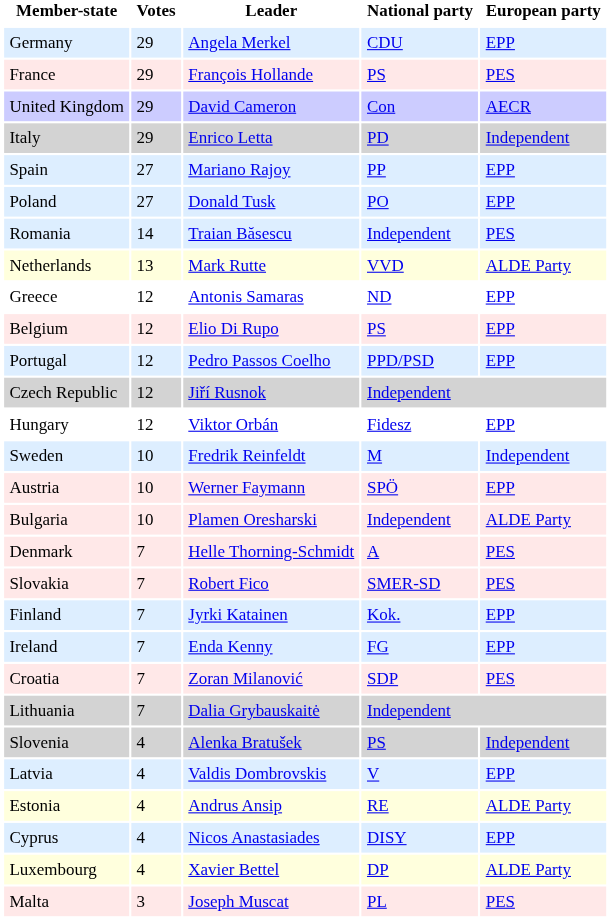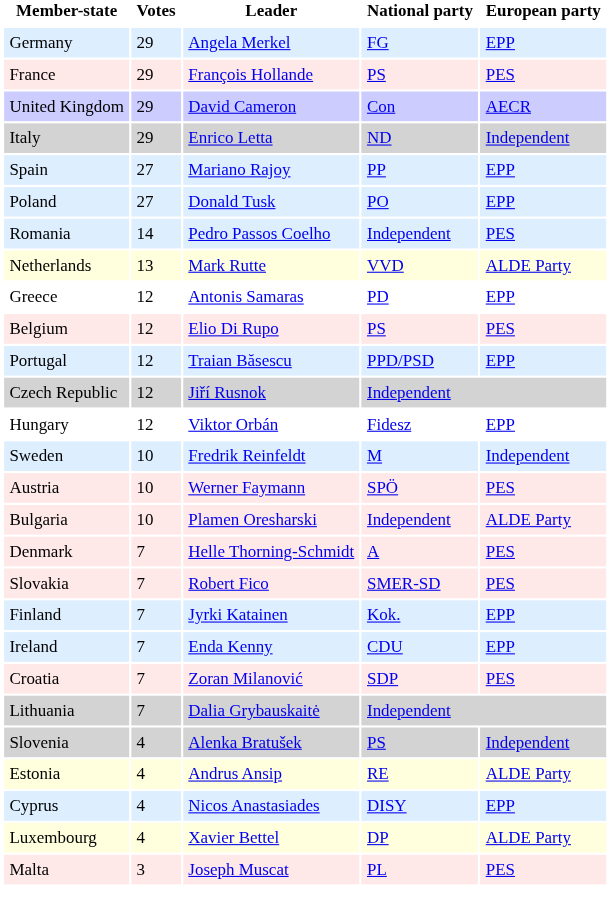 <table border=0 cellpadding=5 cellspacing=2>
 <tr ----bgcolor=lightgrey>
 <th>Member-state</th>
 <th>Votes</th>
 <th>Leader</th>
 <th>National party</th>
 <th>European party</th>
 </tr>
 <tr ---- bgcolor=#DDEEFF>
 <td>Germany</td>
 <td>29</td>
 <td><a href='#'>Angela Merkel</a></td>
-<td><a href='#'>CDU</a></td>
+<td><a href='#'>FG</a></td>
 <td><a href='#'>EPP</a></td>
 </tr>
 <tr ---- bgcolor=#FFE8E8>
 <td>France</td>
 <td>29</td>
 <td><a href='#'>François Hollande</a></td>
 <td><a href='#'>PS</a></td>
 <td><a href='#'>PES</a></td>
 </tr>
 <tr ---- bgcolor=#CCCCFF>
 <td>United Kingdom</td>
 <td>29</td>
 <td><a href='#'>David Cameron</a></td>
 <td><a href='#'>Con</a></td>
 <td><a href='#'>AECR</a></td>
 </tr>
 <tr ---- bgcolor=lightgrey>
 <td>Italy</td>
 <td>29</td>
 <td><a href='#'>Enrico Letta</a></td>
-<td><a href='#'>PD</a></td>
+<td><a href='#'>ND</a></td>
 <td><a href='#'>Independent</a></td>
 </tr>
 <tr ---- bgcolor=#DDEEFF>
 <td>Spain</td>
 <td>27</td>
 <td><a href='#'>Mariano Rajoy</a></td>
 <td><a href='#'>PP</a></td>
 <td><a href='#'>EPP</a></td>
 </tr>
 <tr ---- bgcolor=#DDEEFF>
 <td>Poland</td>
 <td>27</td>
 <td><a href='#'>Donald Tusk</a></td>
 <td><a href='#'>PO</a></td>
 <td><a href='#'>EPP</a></td>
 </tr>
 <tr ---- bgcolor=#DDEEFF>
 <td>Romania</td>
 <td>14</td>
-<td><a href='#'>Traian Băsescu</a></td>
+<td><a href='#'>Pedro Passos Coelho</a></td>
 <td><a href='#'>Independent</a></td>
 <td><a href='#'>PES</a></td>
 </tr>
 <tr ---- bgcolor=#FFFFDD>
 <td>Netherlands</td>
 <td>13</td>
 <td><a href='#'>Mark Rutte</a></td>
 <td><a href='#'>VVD</a></td>
 <td><a href='#'>ALDE Party</a></td>
 </tr>
 <tr ----bgcolor=#DDEEFF>
 <td>Greece</td>
 <td>12</td>
 <td><a href='#'>Antonis Samaras</a></td>
-<td><a href='#'>ND</a></td>
+<td><a href='#'>PD</a></td>
 <td><a href='#'>EPP</a></td>
 </tr>
 <tr ---- bgcolor=#FFE8E8>
 <td>Belgium</td>
 <td>12</td>
 <td><a href='#'>Elio Di Rupo</a></td>
 <td><a href='#'>PS</a></td>
-<td><a href='#'>EPP</a></td>
+<td><a href='#'>PES</a></td>
 </tr>
 <tr ---- bgcolor=#DDEEFF>
 <td>Portugal</td>
 <td>12</td>
-<td><a href='#'>Pedro Passos Coelho</a></td>
+<td><a href='#'>Traian Băsescu</a></td>
 <td><a href='#'>PPD/PSD</a></td>
 <td><a href='#'>EPP</a></td>
 </tr>
 <tr ---- bgcolor=lightgrey>
 <td>Czech Republic</td>
 <td>12</td>
 <td><a href='#'>Jiří Rusnok</a></td>
 <td colspan=2><a href='#'>Independent</a></td>
 </tr>
 <tr ----bgcolor=#DDEEFF>
 <td>Hungary</td>
 <td>12</td>
 <td><a href='#'>Viktor Orbán</a></td>
 <td><a href='#'>Fidesz</a></td>
 <td><a href='#'>EPP</a></td>
 </tr>
 <tr ---- bgcolor=#DDEEFF>
 <td>Sweden</td>
 <td>10</td>
 <td><a href='#'>Fredrik Reinfeldt</a></td>
 <td><a href='#'>M</a></td>
 <td><a href='#'>Independent</a></td>
 </tr>
 <tr ---- bgcolor=#FFE8E8>
 <td>Austria</td>
 <td>10</td>
 <td><a href='#'>Werner Faymann</a></td>
 <td><a href='#'>SPÖ</a></td>
-<td><a href='#'>EPP</a></td>
+<td><a href='#'>PES</a></td>
 </tr>
 <tr ---- bgcolor=#FFE8E8>
 <td>Bulgaria</td>
 <td>10</td>
 <td><a href='#'>Plamen Oresharski</a></td>
 <td><a href='#'>Independent</a></td>
 <td><a href='#'>ALDE Party</a></td>
 </tr>
 <tr ---- bgcolor=#FFE8E8>
 <td>Denmark</td>
 <td>7</td>
 <td><a href='#'>Helle Thorning-Schmidt</a></td>
 <td><a href='#'>A</a></td>
 <td><a href='#'>PES</a></td>
 </tr>
 <tr ---- bgcolor=#FFE8E8>
 <td>Slovakia</td>
 <td>7</td>
 <td><a href='#'>Robert Fico</a></td>
 <td><a href='#'>SMER-SD</a></td>
 <td><a href='#'>PES</a></td>
 </tr>
 <tr ---- bgcolor=#DDEEFF>
 <td>Finland</td>
 <td>7</td>
 <td><a href='#'>Jyrki Katainen</a></td>
 <td><a href='#'>Kok.</a></td>
 <td><a href='#'>EPP</a></td>
 </tr>
 <tr ---- bgcolor=#DDEEFF>
 <td>Ireland</td>
 <td>7</td>
 <td><a href='#'>Enda Kenny</a></td>
-<td><a href='#'>FG</a></td>
+<td><a href='#'>CDU</a></td>
 <td><a href='#'>EPP</a></td>
 </tr>
 <tr ---- bgcolor=#FFE8E8>
 <td>Croatia</td>
 <td>7</td>
 <td><a href='#'>Zoran Milanović</a></td>
 <td><a href='#'>SDP</a></td>
 <td><a href='#'>PES</a></td>
 </tr>
 <tr ---- bgcolor=lightgrey>
 <td>Lithuania</td>
 <td>7</td>
 <td><a href='#'>Dalia Grybauskaitė</a></td>
 <td colspan=2><a href='#'>Independent</a></td>
 </tr>
 <tr ---- bgcolor=lightgrey>
 <td>Slovenia</td>
 <td>4</td>
 <td><a href='#'>Alenka Bratušek</a></td>
 <td><a href='#'>PS</a></td>
 <td><a href='#'>Independent</a></td>
-</tr>
-<tr ---- bgcolor=#DDEEFF>
-<td>Latvia</td>
-<td>4</td>
-<td><a href='#'>Valdis Dombrovskis</a></td>
-<td><a href='#'>V</a></td>
-<td><a href='#'>EPP</a></td>
 </tr>
 <tr ---- bgcolor=#FFFFDD>
 <td>Estonia</td>
 <td>4</td>
 <td><a href='#'>Andrus Ansip</a></td>
 <td><a href='#'>RE</a></td>
 <td><a href='#'>ALDE Party</a></td>
 </tr>
 <tr ---- bgcolor=#DDEEFF>
 <td>Cyprus</td>
 <td>4</td>
 <td><a href='#'>Nicos Anastasiades</a></td>
 <td><a href='#'>DISY</a></td>
 <td><a href='#'>EPP</a></td>
 </tr>
 <tr ---- bgcolor=#FFFFDD>
 <td>Luxembourg</td>
 <td>4</td>
 <td><a href='#'>Xavier Bettel</a></td>
 <td><a href='#'>DP</a></td>
 <td><a href='#'>ALDE Party</a></td>
 </tr>
 <tr ---- bgcolor=#FFE8E8>
 <td>Malta</td>
 <td>3</td>
 <td><a href='#'>Joseph Muscat</a></td>
 <td><a href='#'>PL</a></td>
 <td><a href='#'>PES</a></td>
 </tr>
 </table>
